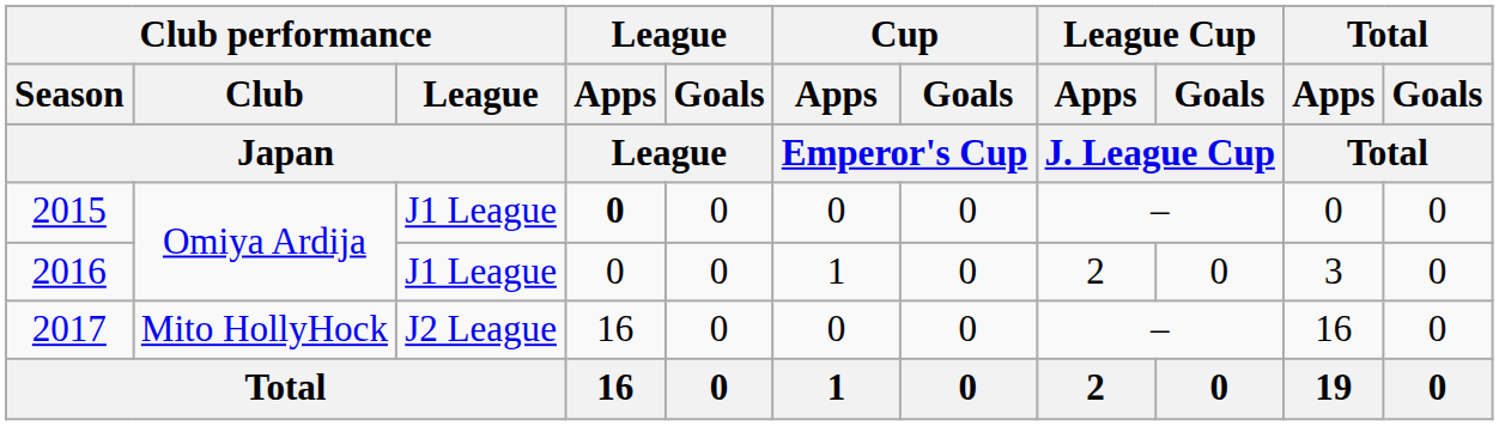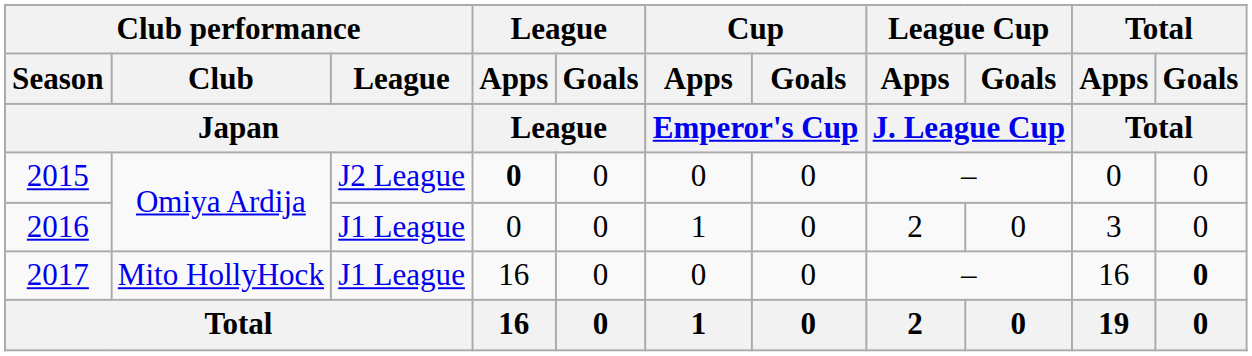 <table class="wikitable" style="text-align:center;">
 <tr>
 <th colspan=3>Club performance</th>
 <th colspan=2>League</th>
 <th colspan=2>Cup</th>
 <th colspan=2>League Cup</th>
 <th colspan=2>Total</th>
 </tr>
 <tr>
 <th>Season</th>
 <th>Club</th>
 <th>League</th>
 <th>Apps</th>
 <th>Goals</th>
 <th>Apps</th>
 <th>Goals</th>
 <th>Apps</th>
 <th>Goals</th>
 <th>Apps</th>
 <th>Goals</th>
 </tr>
 <tr>
 <th colspan=3>Japan</th>
 <th colspan=2>League</th>
 <th colspan=2><a href='#'>Emperor's Cup</a></th>
 <th colspan=2><a href='#'>J. League Cup</a></th>
 <th colspan=2>Total</th>
 </tr>
 <tr>
 <td><a href='#'>2015</a></td>
 <td rowspan="2"><a href='#'>Omiya Ardija</a></td>
-<td><a href='#'>J1 League</a></td>
+<td><a href='#'>J2 League</a></td>
 <td><strong>0</strong></td>
 <td>0</td>
 <td>0</td>
 <td>0</td>
 <td colspan="2">–</td>
 <td>0</td>
 <td>0</td>
 </tr>
 <tr>
 <td><a href='#'>2016</a></td>
 <td><a href='#'>J1 League</a></td>
 <td>0</td>
 <td>0</td>
 <td>1</td>
 <td>0</td>
 <td>2</td>
 <td>0</td>
 <td>3</td>
 <td>0</td>
 </tr>
 <tr>
 <td><a href='#'>2017</a></td>
 <td rowspan="1"><a href='#'>Mito HollyHock</a></td>
-<td rowspan="1"><a href='#'>J2 League</a></td>
+<td><a href='#'>J1 League</a></td>
 <td>16</td>
 <td>0</td>
 <td>0</td>
 <td>0</td>
 <td colspan="2">–</td>
 <td>16</td>
-<td>0</td>
+<td><strong>0</strong></td>
 </tr>
 <tr>
 <th colspan=3>Total</th>
 <th>16</th>
 <th>0</th>
 <th>1</th>
 <th>0</th>
 <th>2</th>
 <th>0</th>
 <th>19</th>
 <th>0</th>
 </tr>
 </table>
